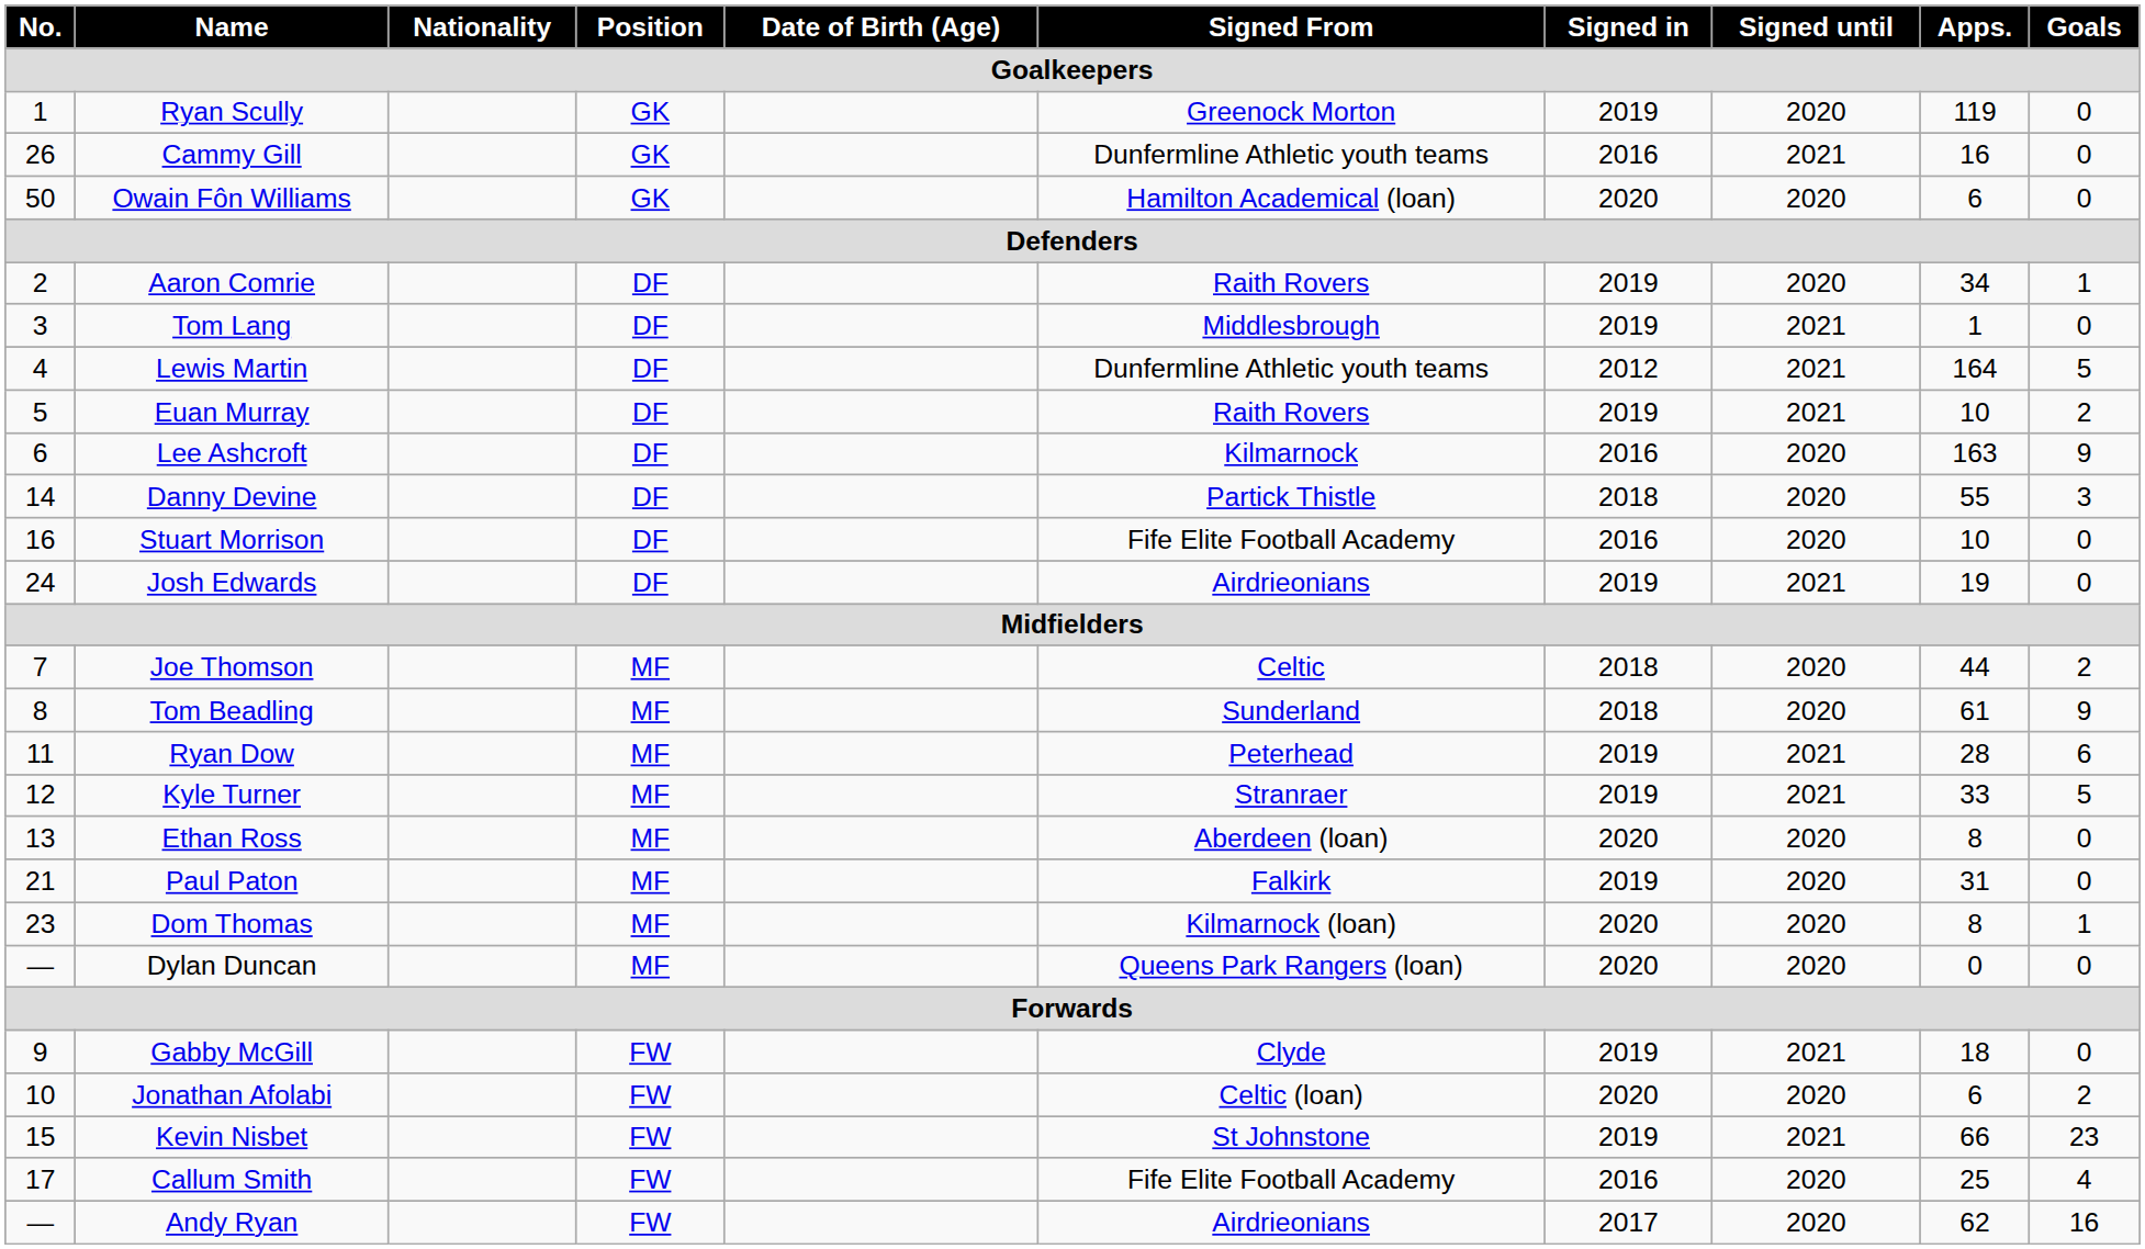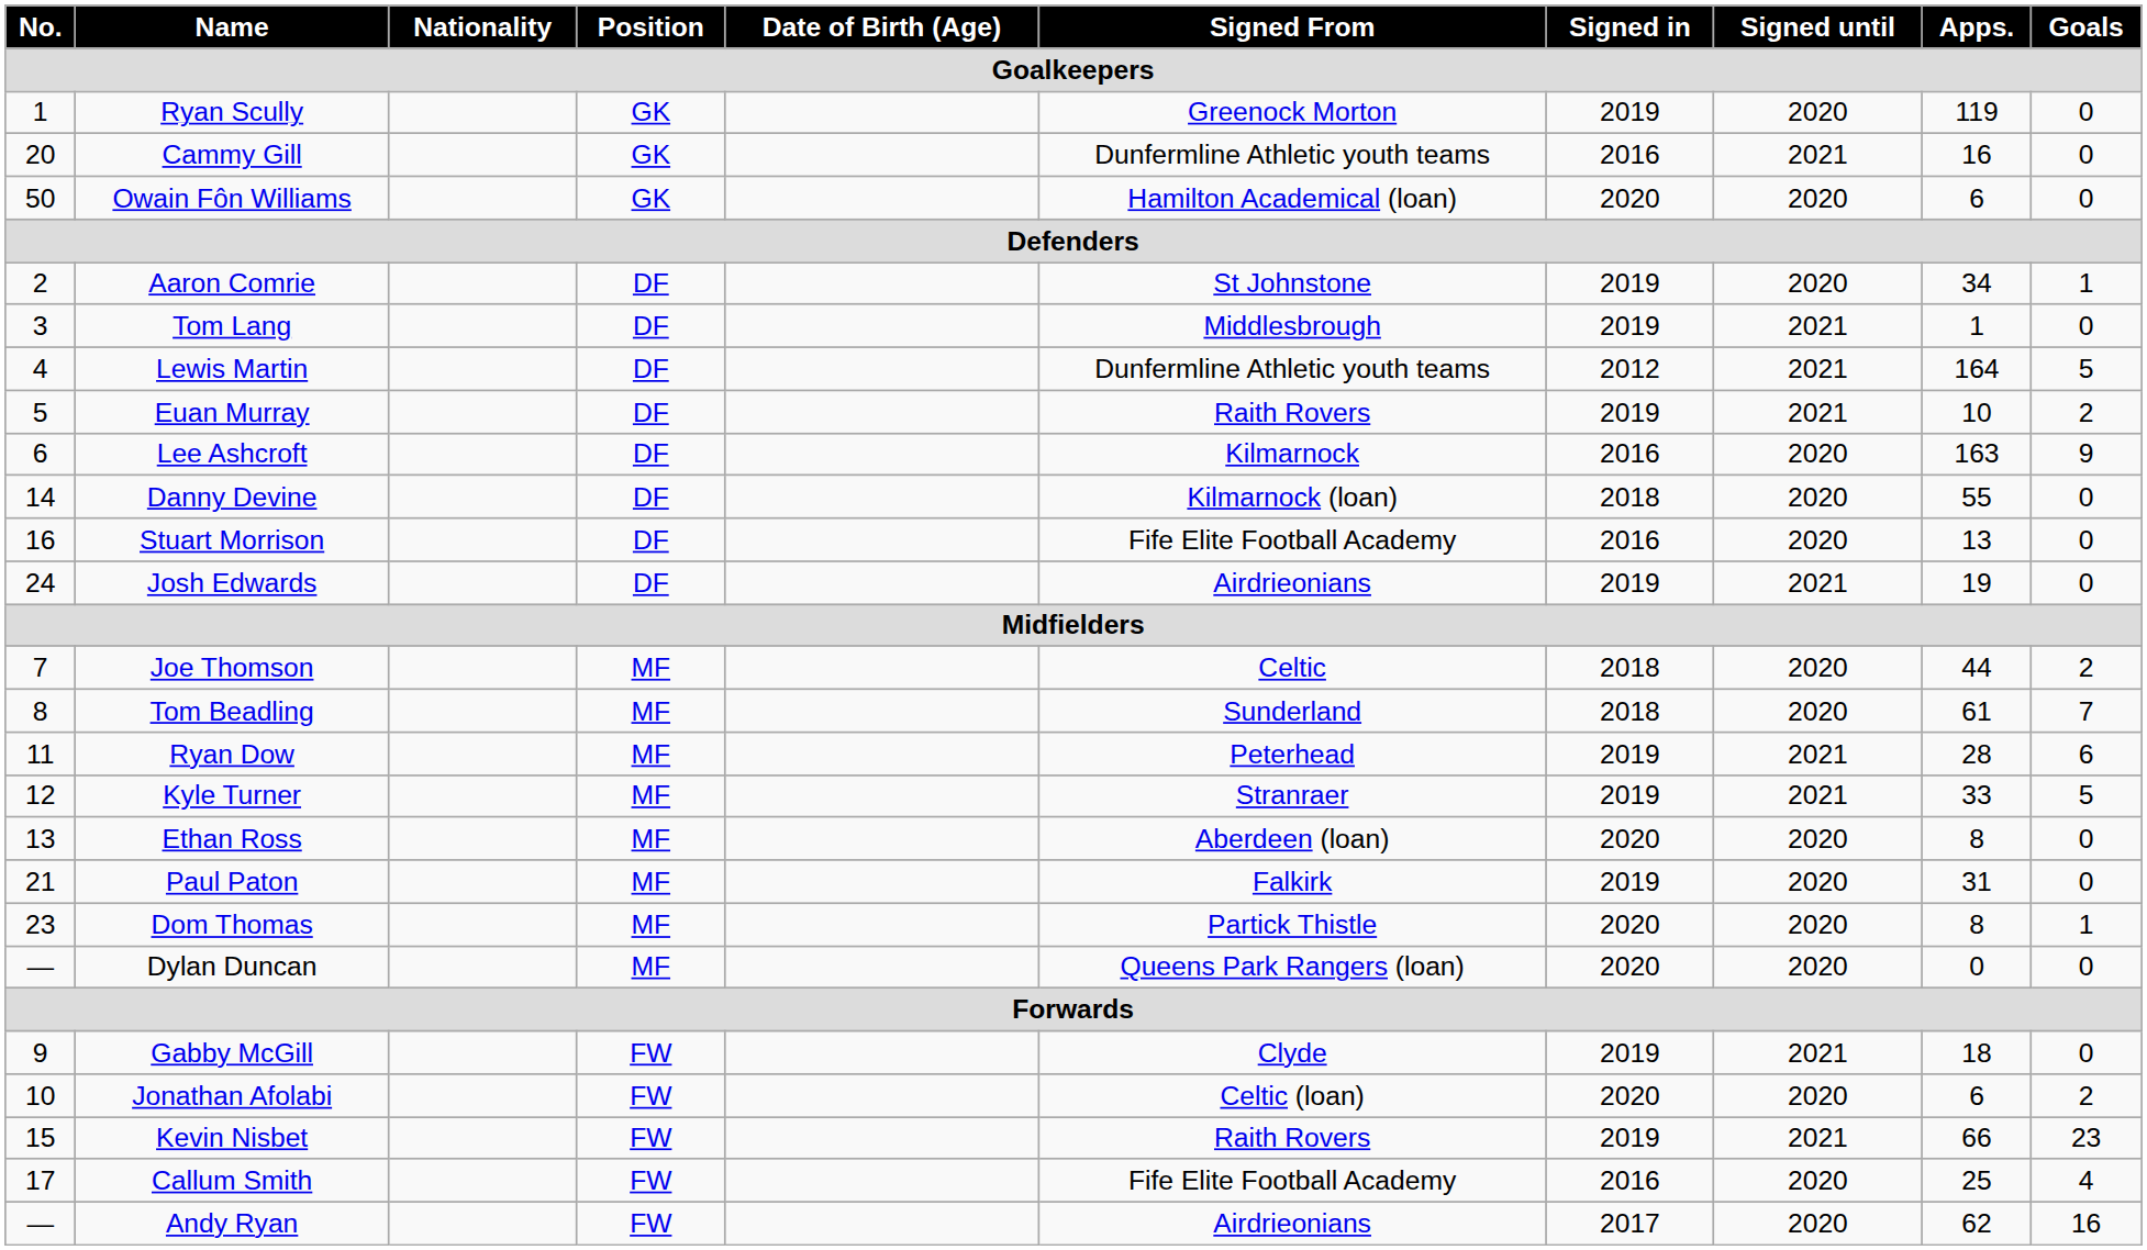 <table class="wikitable"  style="text-align:center; font-size:90%; width:90%;">
 <tr>
 <th style="background:#000000; color:white; text-align:center;">No.</th>
 <th style="background:#000000; color:white; text-align:center;">Name</th>
 <th style="background:#000000; color:white; text-align:center;">Nationality</th>
 <th style="background:#000000; color:white; text-align:center;">Position</th>
 <th style="background:#000000; color:white; text-align:center;">Date of Birth (Age)</th>
 <th style="background:#000000; color:white; text-align:center;">Signed From</th>
 <th style="background:#000000; color:white; text-align:center;">Signed in</th>
 <th style="background:#000000; color:white; text-align:center;">Signed until</th>
 <th style="background:#000000; color:white; text-align:center;">Apps.</th>
 <th style="background:#000000; color:white; text-align:center;">Goals</th>
 </tr>
 <tr>
 <th colspan="10" style="background:#dcdcdc; text-align:center;">Goalkeepers</th>
 </tr>
 <tr>
 <td>1</td>
 <td><a href='#'>Ryan Scully</a></td>
 <td></td>
 <td><a href='#'>GK</a></td>
 <td></td>
 <td><a href='#'>Greenock Morton</a></td>
 <td>2019</td>
 <td>2020</td>
 <td>119</td>
 <td>0</td>
 </tr>
 <tr>
-<td>26</td>
+<td>20</td>
 <td><a href='#'>Cammy Gill</a></td>
 <td></td>
 <td><a href='#'>GK</a></td>
 <td></td>
 <td>Dunfermline Athletic youth teams</td>
 <td>2016</td>
 <td>2021</td>
 <td>16</td>
 <td>0</td>
 </tr>
 <tr>
 <td>50</td>
 <td><a href='#'>Owain Fôn Williams</a></td>
 <td></td>
 <td><a href='#'>GK</a></td>
 <td></td>
 <td><a href='#'>Hamilton Academical</a> (loan)</td>
 <td>2020</td>
 <td>2020</td>
 <td>6</td>
 <td>0</td>
 </tr>
 <tr>
 <th colspan="10" style="background:#dcdcdc; text-align:center;">Defenders</th>
 </tr>
 <tr>
 <td>2</td>
 <td><a href='#'>Aaron Comrie</a></td>
 <td></td>
 <td><a href='#'>DF</a></td>
 <td></td>
-<td><a href='#'>Raith Rovers</a></td>
+<td><a href='#'>St Johnstone</a></td>
 <td>2019</td>
 <td>2020</td>
 <td>34</td>
 <td>1</td>
 </tr>
 <tr>
 <td>3</td>
 <td><a href='#'>Tom Lang</a></td>
 <td></td>
 <td><a href='#'>DF</a></td>
 <td></td>
 <td> <a href='#'>Middlesbrough</a></td>
 <td>2019</td>
 <td>2021</td>
 <td>1</td>
 <td>0</td>
 </tr>
 <tr>
 <td>4</td>
 <td><a href='#'>Lewis Martin</a></td>
 <td></td>
 <td><a href='#'>DF</a></td>
 <td></td>
 <td>Dunfermline Athletic youth teams</td>
 <td>2012</td>
 <td>2021</td>
 <td>164</td>
 <td>5</td>
 </tr>
 <tr>
 <td>5</td>
 <td><a href='#'>Euan Murray</a></td>
 <td></td>
 <td><a href='#'>DF</a></td>
 <td></td>
 <td><a href='#'>Raith Rovers</a></td>
 <td>2019</td>
 <td>2021</td>
 <td>10</td>
 <td>2</td>
 </tr>
 <tr>
 <td>6</td>
 <td><a href='#'>Lee Ashcroft</a></td>
 <td></td>
 <td><a href='#'>DF</a></td>
 <td></td>
 <td><a href='#'>Kilmarnock</a></td>
 <td>2016</td>
 <td>2020</td>
 <td>163</td>
 <td>9</td>
 </tr>
 <tr>
 <td>14</td>
 <td><a href='#'>Danny Devine</a></td>
 <td></td>
 <td><a href='#'>DF</a></td>
 <td></td>
-<td><a href='#'>Partick Thistle</a></td>
+<td><a href='#'>Kilmarnock</a> (loan)</td>
 <td>2018</td>
 <td>2020</td>
 <td>55</td>
-<td>3</td>
+<td>0</td>
 </tr>
 <tr>
 <td>16</td>
 <td><a href='#'>Stuart Morrison</a></td>
 <td></td>
 <td><a href='#'>DF</a></td>
 <td></td>
 <td>Fife Elite Football Academy</td>
 <td>2016</td>
 <td>2020</td>
-<td>10</td>
+<td>13</td>
 <td>0</td>
 </tr>
 <tr>
 <td>24</td>
 <td><a href='#'>Josh Edwards</a></td>
 <td></td>
 <td><a href='#'>DF</a></td>
 <td></td>
 <td><a href='#'>Airdrieonians</a></td>
 <td>2019</td>
 <td>2021</td>
 <td>19</td>
 <td>0</td>
 </tr>
 <tr>
 <th colspan="10" style="background:#dcdcdc; text-align:center;">Midfielders</th>
 </tr>
 <tr>
 <td>7</td>
 <td><a href='#'>Joe Thomson</a></td>
 <td></td>
 <td><a href='#'>MF</a></td>
 <td></td>
 <td><a href='#'>Celtic</a></td>
 <td>2018</td>
 <td>2020</td>
 <td>44</td>
 <td>2</td>
 </tr>
 <tr>
 <td>8</td>
 <td><a href='#'>Tom Beadling</a></td>
 <td></td>
 <td><a href='#'>MF</a></td>
 <td></td>
 <td> <a href='#'>Sunderland</a></td>
 <td>2018</td>
 <td>2020</td>
 <td>61</td>
-<td>9</td>
+<td>7</td>
 </tr>
 <tr>
 <td>11</td>
 <td><a href='#'>Ryan Dow</a></td>
 <td></td>
 <td><a href='#'>MF</a></td>
 <td></td>
 <td><a href='#'>Peterhead</a></td>
 <td>2019</td>
 <td>2021</td>
 <td>28</td>
 <td>6</td>
 </tr>
 <tr>
 <td>12</td>
 <td><a href='#'>Kyle Turner</a></td>
 <td></td>
 <td><a href='#'>MF</a></td>
 <td></td>
 <td><a href='#'>Stranraer</a></td>
 <td>2019</td>
 <td>2021</td>
 <td>33</td>
 <td>5</td>
 </tr>
 <tr>
 <td>13</td>
 <td><a href='#'>Ethan Ross</a></td>
 <td></td>
 <td><a href='#'>MF</a></td>
 <td></td>
 <td><a href='#'>Aberdeen</a> (loan)</td>
 <td>2020</td>
 <td>2020</td>
 <td>8</td>
 <td>0</td>
 </tr>
 <tr>
 <td>21</td>
 <td><a href='#'>Paul Paton</a></td>
 <td></td>
 <td><a href='#'>MF</a></td>
 <td></td>
 <td><a href='#'>Falkirk</a></td>
 <td>2019</td>
 <td>2020</td>
 <td>31</td>
 <td>0</td>
 </tr>
 <tr>
 <td>23</td>
 <td><a href='#'>Dom Thomas</a></td>
 <td></td>
 <td><a href='#'>MF</a></td>
 <td></td>
-<td><a href='#'>Kilmarnock</a> (loan)</td>
+<td><a href='#'>Partick Thistle</a></td>
 <td>2020</td>
 <td>2020</td>
 <td>8</td>
 <td>1</td>
 </tr>
 <tr>
 <td>—</td>
 <td>Dylan Duncan</td>
 <td></td>
 <td><a href='#'>MF</a></td>
 <td></td>
 <td> <a href='#'>Queens Park Rangers</a> (loan)</td>
 <td>2020</td>
 <td>2020</td>
 <td>0</td>
 <td>0</td>
 </tr>
 <tr>
 <th colspan="10" style="background:#dcdcdc; text-align:center;"><strong>Forwards</strong></th>
 </tr>
 <tr>
 <td>9</td>
 <td><a href='#'>Gabby McGill</a></td>
 <td></td>
 <td><a href='#'>FW</a></td>
 <td></td>
 <td><a href='#'>Clyde</a></td>
 <td>2019</td>
 <td>2021</td>
 <td>18</td>
 <td>0</td>
 </tr>
 <tr>
 <td>10</td>
 <td><a href='#'>Jonathan Afolabi</a></td>
 <td></td>
 <td><a href='#'>FW</a></td>
 <td></td>
 <td><a href='#'>Celtic</a> (loan)</td>
 <td>2020</td>
 <td>2020</td>
 <td>6</td>
 <td>2</td>
 </tr>
 <tr>
 <td>15</td>
 <td><a href='#'>Kevin Nisbet</a></td>
 <td></td>
 <td><a href='#'>FW</a></td>
 <td></td>
-<td><a href='#'>St Johnstone</a></td>
+<td><a href='#'>Raith Rovers</a></td>
 <td>2019</td>
 <td>2021</td>
 <td>66</td>
 <td>23</td>
 </tr>
 <tr>
 <td>17</td>
 <td><a href='#'>Callum Smith</a></td>
 <td></td>
 <td><a href='#'>FW</a></td>
 <td></td>
 <td>Fife Elite Football Academy</td>
 <td>2016</td>
 <td>2020</td>
 <td>25</td>
 <td>4</td>
 </tr>
 <tr>
 <td>—</td>
 <td><a href='#'>Andy Ryan</a></td>
 <td></td>
 <td><a href='#'>FW</a></td>
 <td></td>
 <td><a href='#'>Airdrieonians</a></td>
 <td>2017</td>
 <td>2020</td>
 <td>62</td>
 <td>16</td>
 </tr>
 </table>
